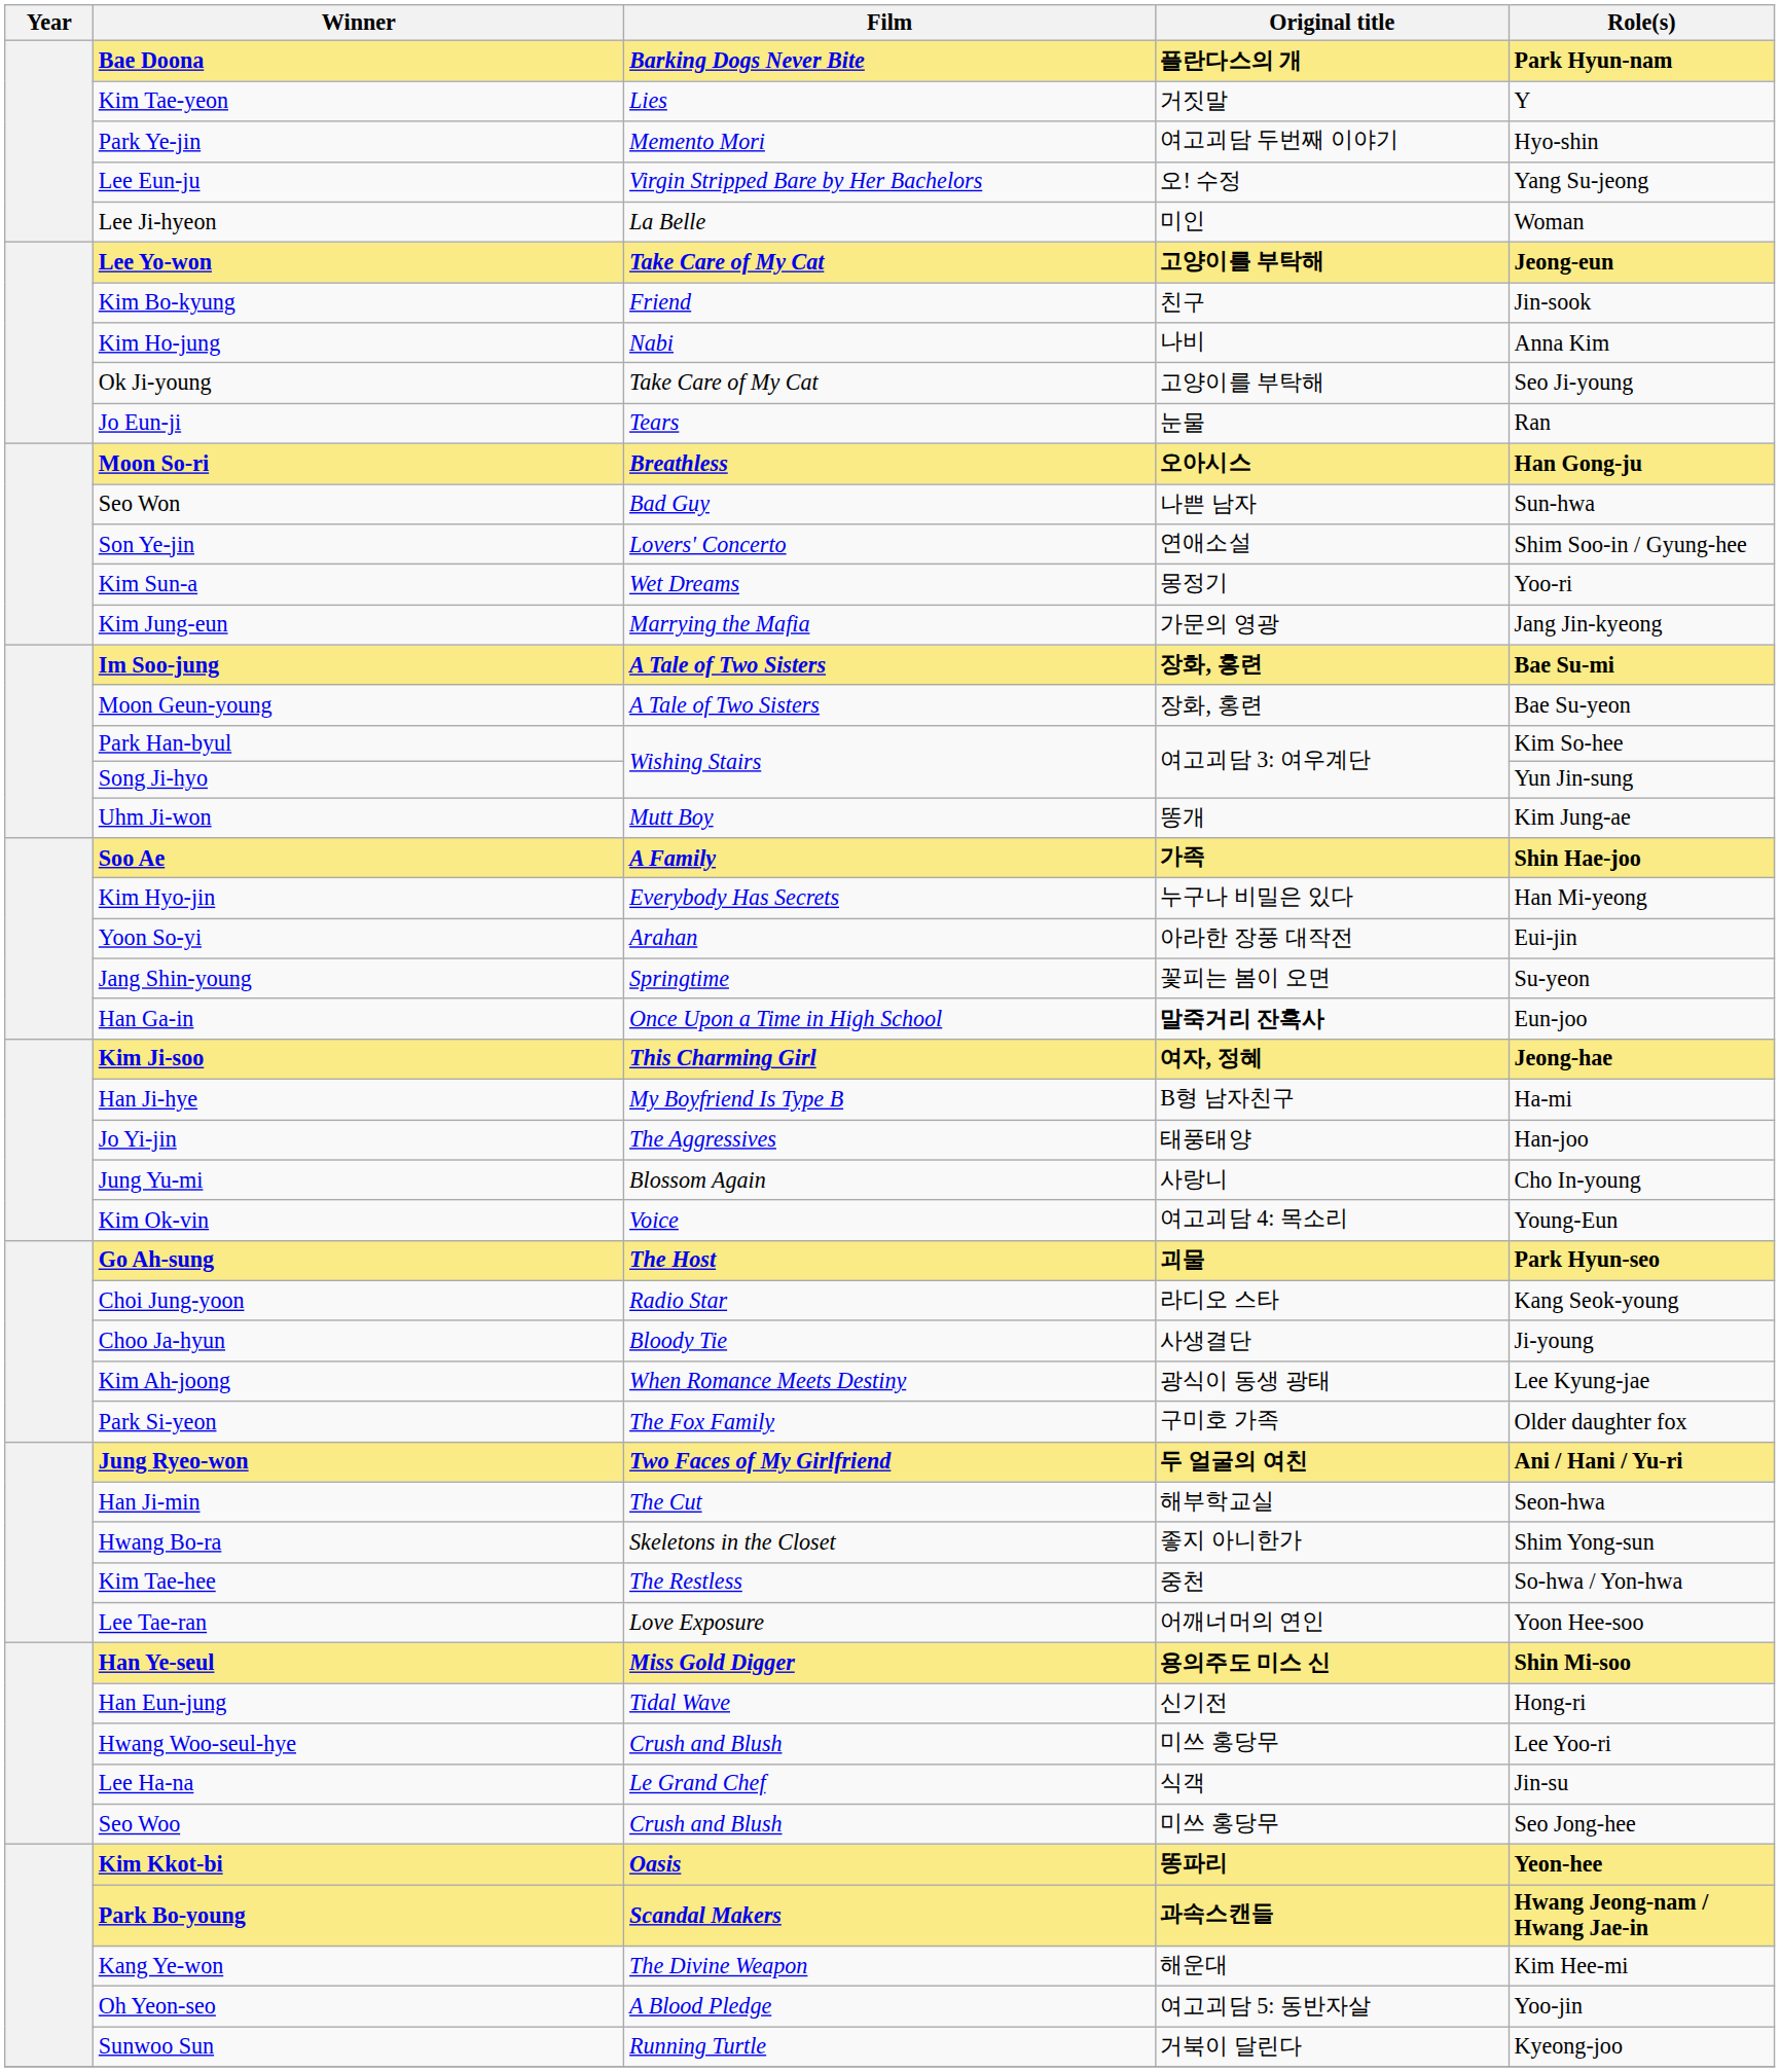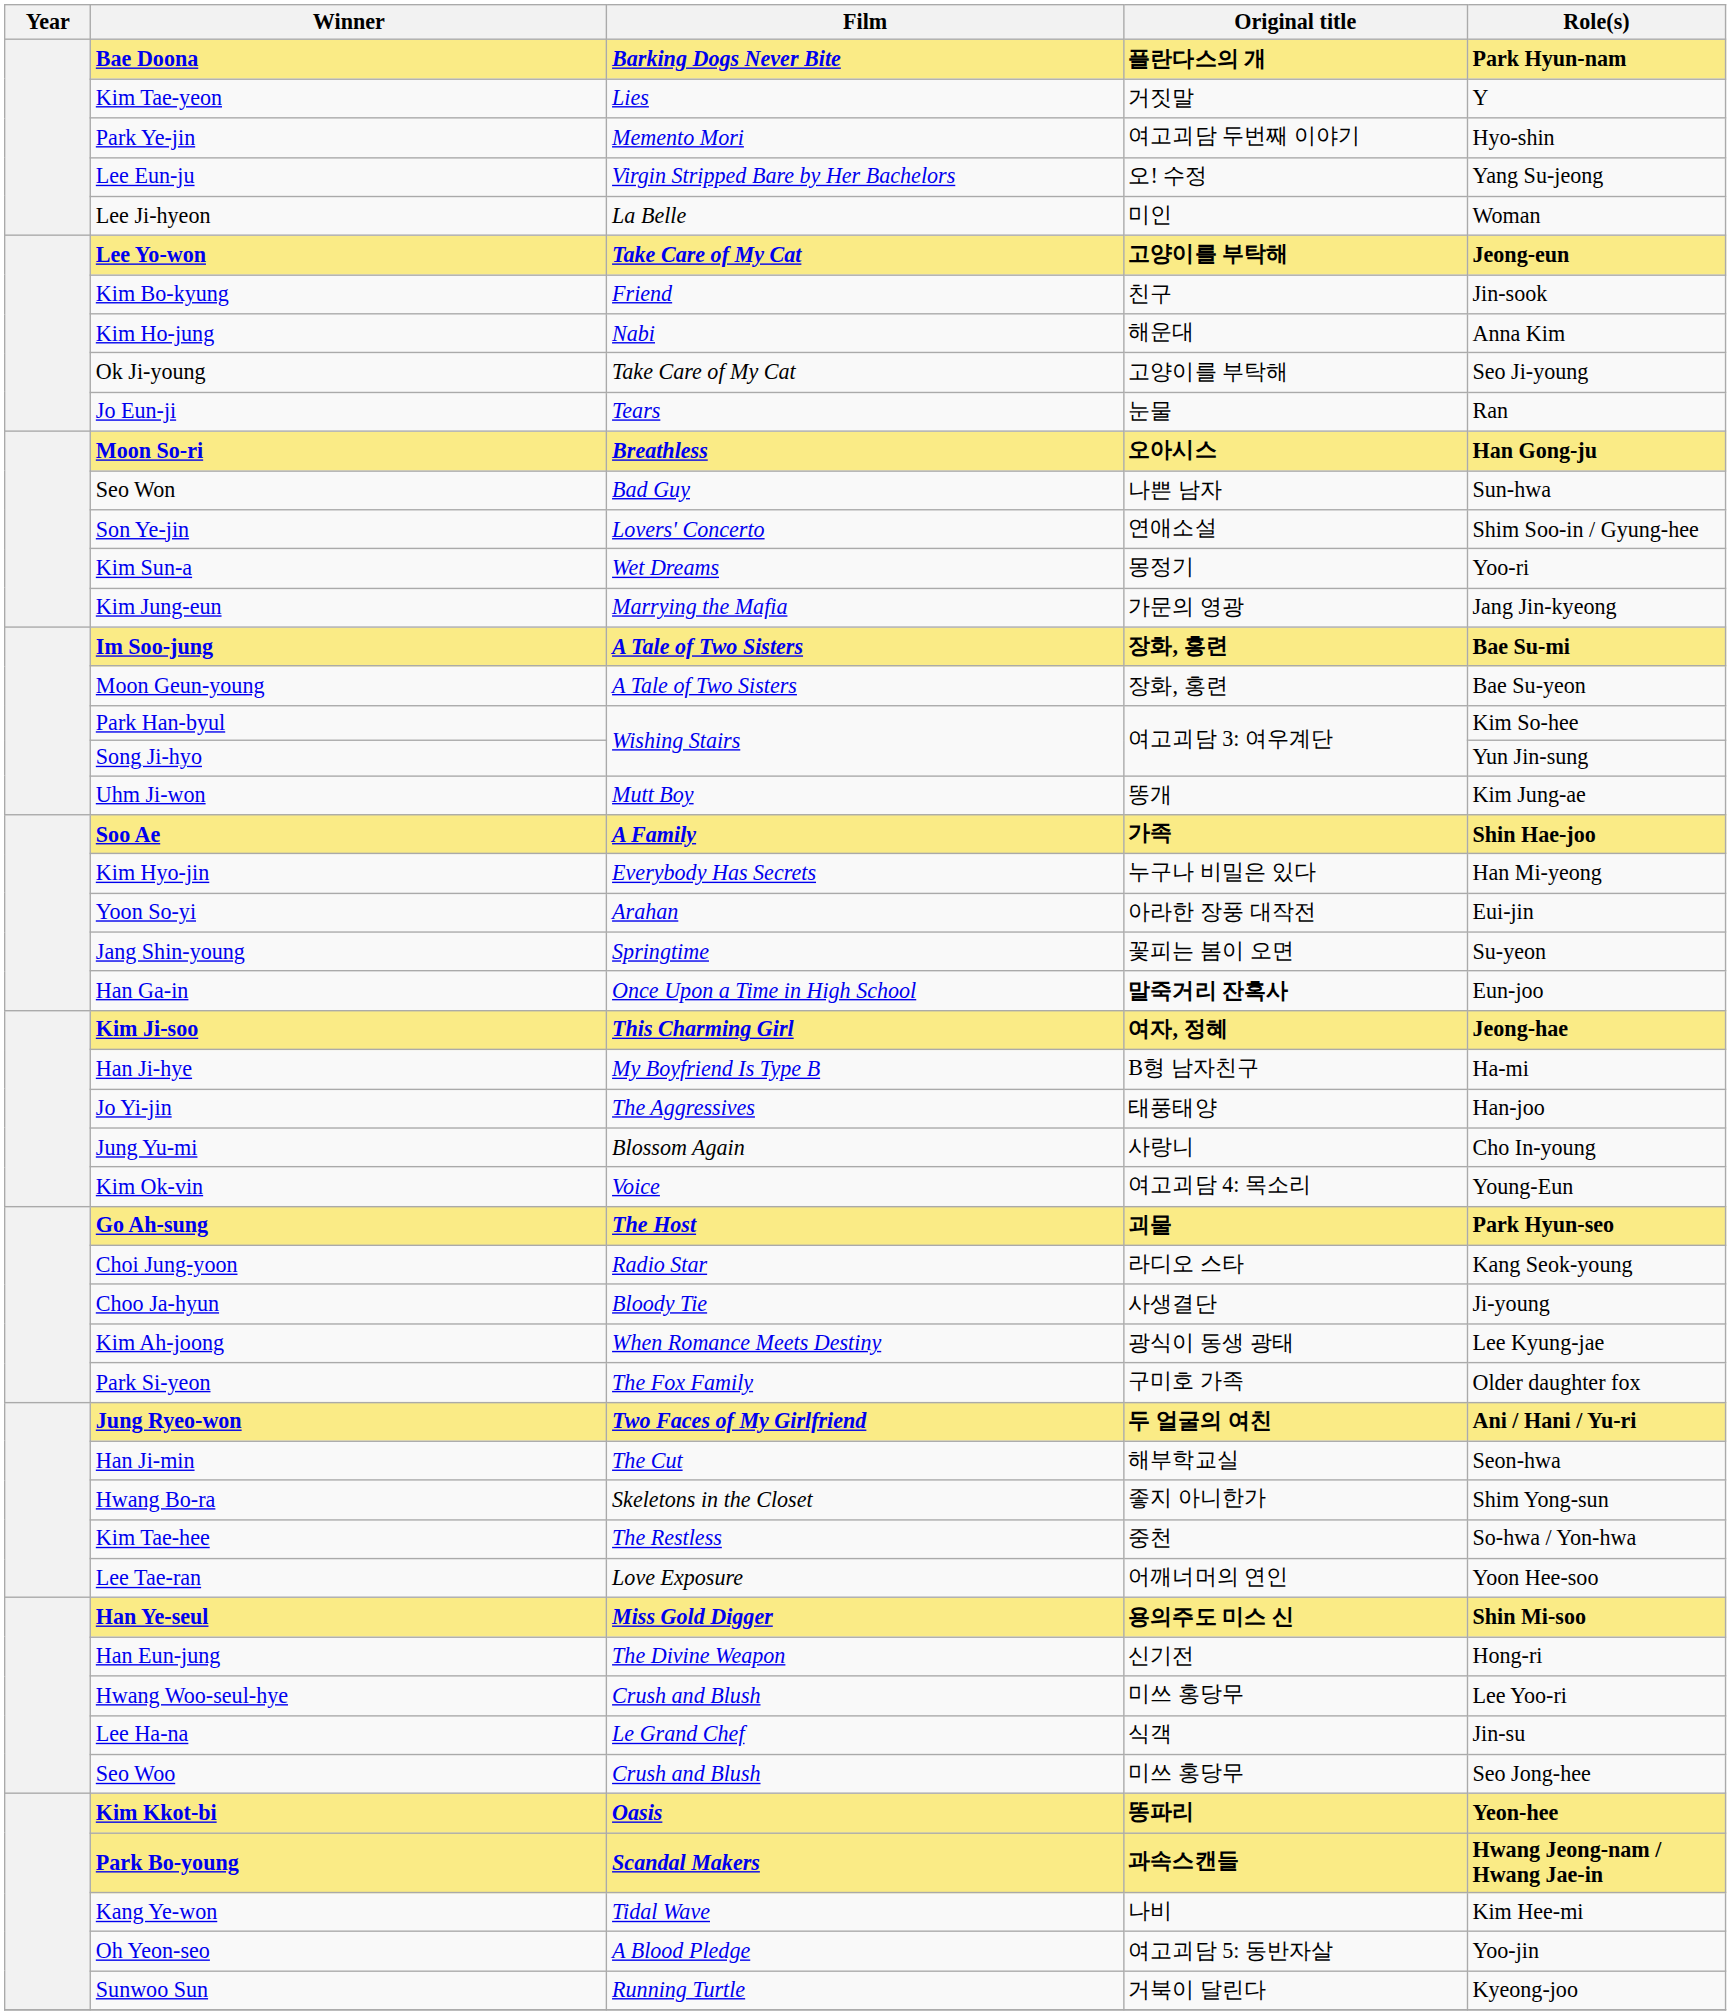 <table class="wikitable">
 <tr>
 <th style="width:5%;">Year</th>
 <th style="width:30%;">Winner</th>
 <th style="width:30%;">Film</th>
 <th style="width:20%;">Original title</th>
 <th style="width:20%;">Role(s)</th>
 </tr>
 <tr>
 <th rowspan="5"></th>
 <td style="background:#FAEB86;"><strong><a href='#'>Bae Doona</a></strong></td>
 <td style="background:#FAEB86;"><strong><em><a href='#'>Barking Dogs Never Bite</a></em></strong></td>
 <td style="background:#FAEB86;"><strong>플란다스의 개</strong></td>
 <td style="background:#FAEB86;"><strong>Park Hyun-nam</strong></td>
 </tr>
 <tr>
 <td><a href='#'>Kim Tae-yeon</a></td>
 <td><em><a href='#'>Lies</a></em></td>
 <td>거짓말</td>
 <td>Y</td>
 </tr>
 <tr>
 <td><a href='#'>Park Ye-jin</a></td>
 <td><em><a href='#'>Memento Mori</a></em></td>
 <td>여고괴담 두번째 이야기</td>
 <td>Hyo-shin</td>
 </tr>
 <tr>
 <td><a href='#'>Lee Eun-ju</a></td>
 <td><em><a href='#'>Virgin Stripped Bare by Her Bachelors</a></em></td>
 <td>오! 수정</td>
 <td>Yang Su-jeong</td>
 </tr>
 <tr>
 <td>Lee Ji-hyeon</td>
 <td><em>La Belle</em></td>
 <td>미인</td>
 <td>Woman</td>
 </tr>
 <tr>
 <th rowspan="5"></th>
 <td style="background:#FAEB86;"><strong><a href='#'>Lee Yo-won</a></strong></td>
 <td style="background:#FAEB86;"><strong><em><a href='#'>Take Care of My Cat</a></em></strong></td>
 <td style="background:#FAEB86;"><strong>고양이를 부탁해</strong></td>
 <td style="background:#FAEB86;"><strong>Jeong-eun</strong></td>
 </tr>
 <tr>
 <td><a href='#'>Kim Bo-kyung</a></td>
 <td><em><a href='#'>Friend</a></em></td>
 <td>친구</td>
 <td>Jin-sook</td>
 </tr>
 <tr>
 <td><a href='#'>Kim Ho-jung</a></td>
 <td><em><a href='#'>Nabi</a></em></td>
-<td>나비</td>
+<td>해운대</td>
 <td>Anna Kim</td>
 </tr>
 <tr>
 <td>Ok Ji-young</td>
 <td><em>Take Care of My Cat</em></td>
 <td>고양이를 부탁해</td>
 <td>Seo Ji-young</td>
 </tr>
 <tr>
 <td><a href='#'>Jo Eun-ji</a></td>
 <td><em><a href='#'>Tears</a></em></td>
 <td>눈물</td>
 <td>Ran</td>
 </tr>
 <tr>
 <th rowspan="5"></th>
 <td style="background:#FAEB86;"><strong><a href='#'>Moon So-ri</a></strong></td>
 <td style="background:#FAEB86;"><strong><em><a href='#'>Breathless</a></em></strong></td>
 <td style="background:#FAEB86;"><strong>오아시스</strong></td>
 <td style="background:#FAEB86;"><strong>Han Gong-ju</strong></td>
 </tr>
 <tr>
 <td>Seo Won</td>
 <td><em><a href='#'>Bad Guy</a></em></td>
 <td>나쁜 남자</td>
 <td>Sun-hwa</td>
 </tr>
 <tr>
 <td><a href='#'>Son Ye-jin</a></td>
 <td><em><a href='#'>Lovers' Concerto</a></em></td>
 <td>연애소설</td>
 <td>Shim Soo-in / Gyung-hee</td>
 </tr>
 <tr>
 <td><a href='#'>Kim Sun-a</a></td>
 <td><em><a href='#'>Wet Dreams</a></em></td>
 <td>몽정기</td>
 <td>Yoo-ri</td>
 </tr>
 <tr>
 <td><a href='#'>Kim Jung-eun</a></td>
 <td><em><a href='#'>Marrying the Mafia</a></em></td>
 <td>가문의 영광</td>
 <td>Jang Jin-kyeong</td>
 </tr>
 <tr>
 <th rowspan="5"></th>
 <td style="background:#FAEB86;"><strong><a href='#'>Im Soo-jung</a></strong></td>
 <td style="background:#FAEB86;"><strong><em><a href='#'>A Tale of Two Sisters</a></em></strong></td>
 <td style="background:#FAEB86;"><strong>장화, 홍련</strong></td>
 <td style="background:#FAEB86;"><strong>Bae Su-mi</strong></td>
 </tr>
 <tr>
 <td><a href='#'>Moon Geun-young</a></td>
 <td><em><a href='#'>A Tale of Two Sisters</a></em></td>
 <td>장화, 홍련</td>
 <td>Bae Su-yeon</td>
 </tr>
 <tr>
 <td><a href='#'>Park Han-byul</a></td>
 <td rowspan="2"><em><a href='#'>Wishing Stairs</a></em></td>
 <td rowspan="2">여고괴담 3: 여우계단</td>
 <td>Kim So-hee</td>
 </tr>
 <tr>
 <td><a href='#'>Song Ji-hyo</a></td>
 <td>Yun Jin-sung</td>
 </tr>
 <tr>
 <td><a href='#'>Uhm Ji-won</a></td>
 <td><em><a href='#'>Mutt Boy</a></em></td>
 <td>똥개</td>
 <td>Kim Jung-ae</td>
 </tr>
 <tr>
 <th rowspan="5"></th>
 <td style="background:#FAEB86;"><strong><a href='#'>Soo Ae</a></strong></td>
 <td style="background:#FAEB86;"><strong><em><a href='#'>A Family</a></em></strong></td>
 <td style="background:#FAEB86;"><strong>가족</strong></td>
 <td style="background:#FAEB86;"><strong>Shin Hae-joo</strong></td>
 </tr>
 <tr>
 <td><a href='#'>Kim Hyo-jin</a></td>
 <td><em><a href='#'>Everybody Has Secrets</a></em></td>
 <td>누구나 비밀은 있다</td>
 <td>Han Mi-yeong</td>
 </tr>
 <tr>
 <td><a href='#'>Yoon So-yi</a></td>
 <td><em><a href='#'>Arahan</a></em></td>
 <td>아라한 장풍 대작전</td>
 <td>Eui-jin</td>
 </tr>
 <tr>
 <td><a href='#'>Jang Shin-young</a></td>
 <td><em><a href='#'>Springtime</a></em></td>
 <td>꽃피는 봄이 오면</td>
 <td>Su-yeon</td>
 </tr>
 <tr>
 <td><a href='#'>Han Ga-in</a></td>
 <td><em><a href='#'>Once Upon a Time in High School</a></em></td>
 <td><strong>말죽거리 잔혹사</strong></td>
 <td>Eun-joo</td>
 </tr>
 <tr>
 <th rowspan="5"></th>
 <td style="background:#FAEB86;"><strong><a href='#'>Kim Ji-soo</a></strong></td>
 <td style="background:#FAEB86;"><strong><em><a href='#'>This Charming Girl</a></em></strong></td>
 <td style="background:#FAEB86;"><strong>여자, 정혜</strong></td>
 <td style="background:#FAEB86;"><strong>Jeong-hae</strong></td>
 </tr>
 <tr>
 <td><a href='#'>Han Ji-hye</a></td>
 <td><em><a href='#'>My Boyfriend Is Type B</a></em></td>
 <td>B형 남자친구</td>
 <td>Ha-mi</td>
 </tr>
 <tr>
 <td><a href='#'>Jo Yi-jin</a></td>
 <td><em><a href='#'>The Aggressives</a></em></td>
 <td>태풍태양</td>
 <td>Han-joo</td>
 </tr>
 <tr>
 <td><a href='#'>Jung Yu-mi</a></td>
 <td><em>Blossom Again</em></td>
 <td>사랑니</td>
 <td>Cho In-young</td>
 </tr>
 <tr>
 <td><a href='#'>Kim Ok-vin</a></td>
 <td><em><a href='#'>Voice</a></em></td>
 <td>여고괴담 4: 목소리</td>
 <td>Young-Eun</td>
 </tr>
 <tr>
 <th rowspan="5"></th>
 <td style="background:#FAEB86;"><strong><a href='#'>Go Ah-sung</a></strong></td>
 <td style="background:#FAEB86;"><strong><em><a href='#'>The Host</a></em></strong></td>
 <td style="background:#FAEB86;"><strong>괴물</strong></td>
 <td style="background:#FAEB86;"><strong>Park Hyun-seo</strong></td>
 </tr>
 <tr>
 <td><a href='#'>Choi Jung-yoon</a></td>
 <td><em><a href='#'>Radio Star</a></em></td>
 <td>라디오 스타</td>
 <td>Kang Seok-young</td>
 </tr>
 <tr>
 <td><a href='#'>Choo Ja-hyun</a></td>
 <td><em><a href='#'>Bloody Tie</a></em></td>
 <td>사생결단</td>
 <td>Ji-young</td>
 </tr>
 <tr>
 <td><a href='#'>Kim Ah-joong</a></td>
 <td><em><a href='#'>When Romance Meets Destiny</a></em></td>
 <td>광식이 동생 광태</td>
 <td>Lee Kyung-jae</td>
 </tr>
 <tr>
 <td><a href='#'>Park Si-yeon</a></td>
 <td><em><a href='#'>The Fox Family</a></em></td>
 <td>구미호 가족</td>
 <td>Older daughter fox</td>
 </tr>
 <tr>
 <th rowspan="5"></th>
 <td style="background:#FAEB86;"><strong><a href='#'>Jung Ryeo-won</a></strong></td>
 <td style="background:#FAEB86;"><strong><em><a href='#'>Two Faces of My Girlfriend</a></em></strong></td>
 <td style="background:#FAEB86;"><strong>두 얼굴의 여친</strong></td>
 <td style="background:#FAEB86;"><strong>Ani / Hani / Yu-ri</strong></td>
 </tr>
 <tr>
 <td><a href='#'>Han Ji-min</a></td>
 <td><em><a href='#'>The Cut</a></em></td>
 <td>해부학교실</td>
 <td>Seon-hwa</td>
 </tr>
 <tr>
 <td><a href='#'>Hwang Bo-ra</a></td>
 <td><em>Skeletons in the Closet</em></td>
 <td>좋지 아니한가</td>
 <td>Shim Yong-sun</td>
 </tr>
 <tr>
 <td><a href='#'>Kim Tae-hee</a></td>
 <td><em><a href='#'>The Restless</a></em></td>
 <td>중천</td>
 <td>So-hwa / Yon-hwa</td>
 </tr>
 <tr>
 <td><a href='#'>Lee Tae-ran</a></td>
 <td><em>Love Exposure</em></td>
 <td>어깨너머의 연인</td>
 <td>Yoon Hee-soo</td>
 </tr>
 <tr>
 <th rowspan="5"></th>
 <td style="background:#FAEB86;"><strong><a href='#'>Han Ye-seul</a></strong></td>
 <td style="background:#FAEB86;"><strong><em><a href='#'>Miss Gold Digger</a></em></strong></td>
 <td style="background:#FAEB86;"><strong>용의주도 미스 신</strong></td>
 <td style="background:#FAEB86;"><strong>Shin Mi-soo</strong></td>
 </tr>
 <tr>
 <td><a href='#'>Han Eun-jung</a></td>
-<td><em><a href='#'>Tidal Wave</a></em></td>
+<td><em><a href='#'>The Divine Weapon</a></em></td>
 <td>신기전</td>
 <td>Hong-ri</td>
 </tr>
 <tr>
 <td><a href='#'>Hwang Woo-seul-hye</a></td>
 <td><em><a href='#'>Crush and Blush</a></em></td>
 <td>미쓰 홍당무</td>
 <td>Lee Yoo-ri</td>
 </tr>
 <tr>
 <td><a href='#'>Lee Ha-na</a></td>
 <td><em><a href='#'>Le Grand Chef</a></em></td>
 <td>식객</td>
 <td>Jin-su</td>
 </tr>
 <tr>
 <td><a href='#'>Seo Woo</a></td>
 <td><em><a href='#'>Crush and Blush</a></em></td>
 <td>미쓰 홍당무</td>
 <td>Seo Jong-hee</td>
 </tr>
 <tr>
 <th rowspan="5"></th>
 <td style="background:#FAEB86;"><strong><a href='#'>Kim Kkot-bi</a></strong></td>
 <td style="background:#FAEB86;"><strong><em><a href='#'>Oasis</a></em></strong></td>
 <td style="background:#FAEB86;"><strong>똥파리</strong></td>
 <td style="background:#FAEB86;"><strong>Yeon-hee</strong></td>
 </tr>
 <tr>
 <td style="background:#FAEB86;"><strong><a href='#'>Park Bo-young</a></strong></td>
 <td style="background:#FAEB86;"><strong><em><a href='#'>Scandal Makers</a></em></strong></td>
 <td style="background:#FAEB86;"><strong>과속스캔들</strong></td>
 <td style="background:#FAEB86;"><strong>Hwang Jeong-nam / Hwang Jae-in</strong></td>
 </tr>
 <tr>
 <td><a href='#'>Kang Ye-won</a></td>
-<td><em><a href='#'>The Divine Weapon</a></em></td>
-<td>해운대</td>
+<td><em><a href='#'>Tidal Wave</a></em></td>
+<td>나비</td>
 <td>Kim Hee-mi</td>
 </tr>
 <tr>
 <td><a href='#'>Oh Yeon-seo</a></td>
 <td><em><a href='#'>A Blood Pledge</a></em></td>
 <td>여고괴담 5: 동반자살</td>
 <td>Yoo-jin</td>
 </tr>
 <tr>
 <td><a href='#'>Sunwoo Sun</a></td>
 <td><em><a href='#'>Running Turtle</a></em></td>
 <td>거북이 달린다</td>
 <td>Kyeong-joo</td>
 </tr>
 <tr>
 </tr>
 </table>
